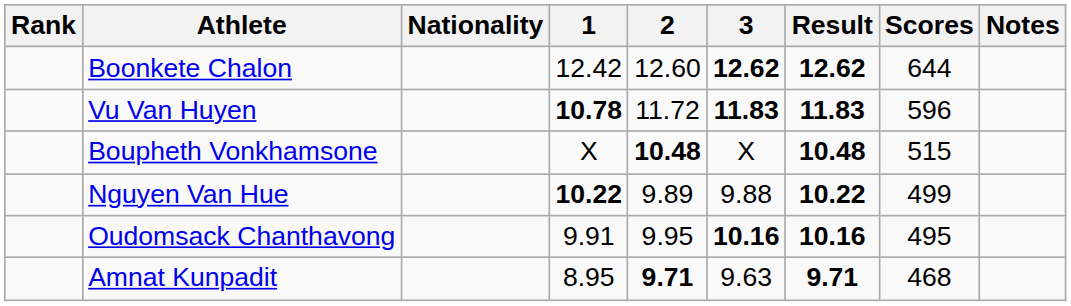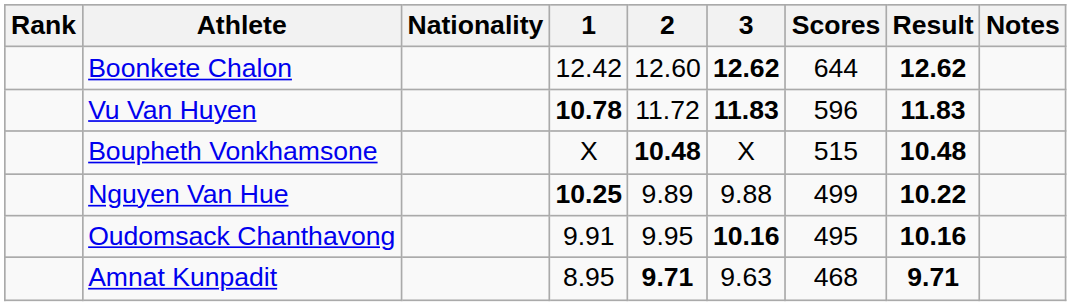 <table class="wikitable sortable" style="text-align:center">
 <tr>
 <th>Rank</th>
 <th>Athlete</th>
 <th>Nationality</th>
 <th>1</th>
 <th>2</th>
 <th>3</th>
+<th>Scores</th>
 <th>Result</th>
-<th>Scores</th>
 <th>Notes</th>
 </tr>
 <tr>
 <td></td>
 <td align=left><a href='#'>Boonkete Chalon</a></td>
 <td align=left></td>
 <td>12.42</td>
 <td>12.60</td>
 <td><strong>12.62</strong></td>
+<td>644</td>
 <td><strong>12.62</strong></td>
-<td>644</td>
 <td></td>
 </tr>
 <tr>
 <td></td>
 <td align=left><a href='#'>Vu Van Huyen</a></td>
 <td align=left></td>
 <td><strong>10.78</strong></td>
 <td>11.72</td>
 <td><strong>11.83</strong></td>
+<td>596</td>
 <td><strong>11.83</strong></td>
-<td>596</td>
 <td></td>
 </tr>
 <tr>
 <td></td>
 <td align=left><a href='#'>Boupheth Vonkhamsone</a></td>
 <td align=left></td>
 <td>X</td>
 <td><strong>10.48</strong></td>
 <td>X</td>
+<td>515</td>
 <td><strong>10.48</strong></td>
-<td>515</td>
 <td></td>
 </tr>
 <tr>
 <td></td>
 <td align=left><a href='#'>Nguyen Van Hue</a></td>
 <td align=left></td>
-<td><strong>10.22</strong></td>
+<td><strong>10.25</strong></td>
 <td>9.89</td>
 <td>9.88</td>
+<td>499</td>
 <td><strong>10.22</strong></td>
-<td>499</td>
 <td></td>
 </tr>
 <tr>
 <td></td>
 <td align=left><a href='#'>Oudomsack Chanthavong</a></td>
 <td align=left></td>
 <td>9.91</td>
 <td>9.95</td>
 <td><strong>10.16</strong></td>
+<td>495</td>
 <td><strong>10.16</strong></td>
-<td>495</td>
 <td></td>
 </tr>
 <tr>
 <td></td>
 <td align=left><a href='#'>Amnat Kunpadit</a></td>
 <td align=left></td>
 <td>8.95</td>
 <td><strong>9.71</strong></td>
 <td>9.63</td>
+<td>468</td>
 <td><strong>9.71</strong></td>
-<td>468</td>
 <td></td>
 </tr>
 </table>
